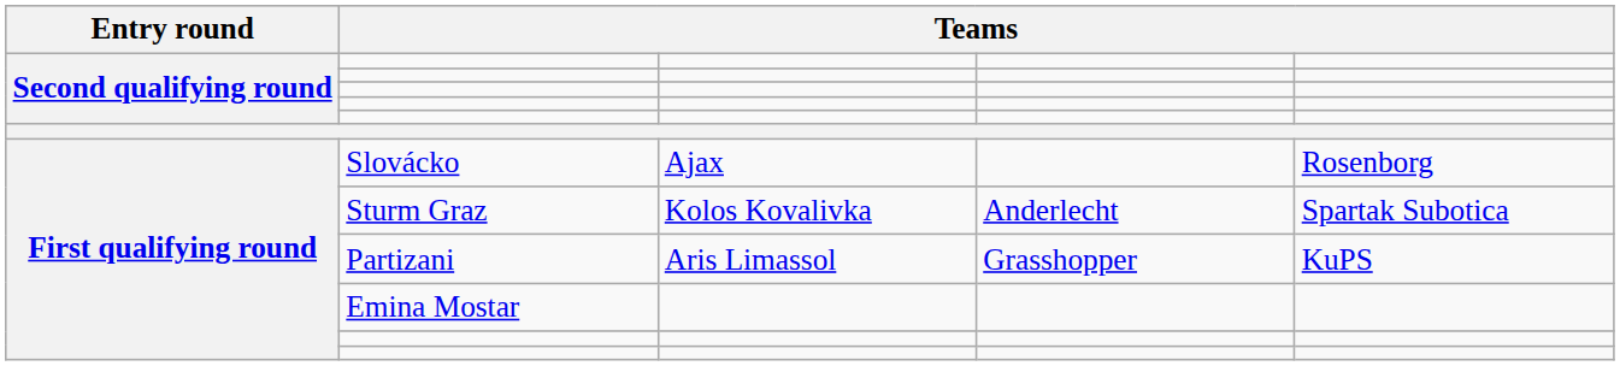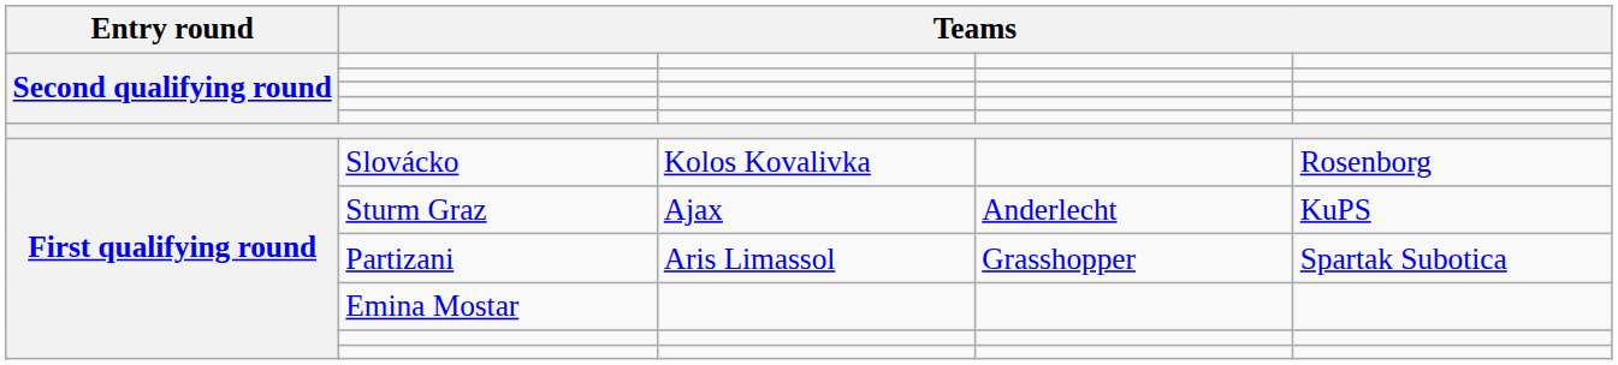 <table class="wikitable">
 <tr>
 <th>Entry round</th>
 <th colspan=4>Teams</th>
 </tr>
 <tr>
 <th rowspan=5><a href='#'>Second qualifying round</a></th>
 <td style="min-width:10em"> </td>
 <td style="min-width:10em"> </td>
 <td style="min-width:10em"> </td>
 <td style="min-width:10em"> </td>
 </tr>
 <tr>
 <td> </td>
 <td> </td>
 <td> </td>
 <td> </td>
 </tr>
 <tr>
 <td> </td>
 <td> </td>
 <td> </td>
 <td> </td>
 </tr>
 <tr>
 <td> </td>
 <td> </td>
 <td> </td>
 <td> </td>
 </tr>
 <tr>
 <td> </td>
 <td> </td>
 <td> </td>
 <td> </td>
 </tr>
 <tr>
 <th colspan=5></th>
 </tr>
 <tr>
 <th rowspan=6><a href='#'>First qualifying round</a></th>
 <td> <a href='#'>Slovácko</a> </td>
-<td> <a href='#'>Ajax</a> </td>
+<td> <a href='#'>Kolos Kovalivka</a> </td>
 <td> </td>
 <td> <a href='#'>Rosenborg</a> </td>
 </tr>
 <tr>
 <td> <a href='#'>Sturm Graz</a> </td>
-<td> <a href='#'>Kolos Kovalivka</a> </td>
+<td> <a href='#'>Ajax</a> </td>
 <td> <a href='#'>Anderlecht</a> </td>
-<td> <a href='#'>Spartak Subotica</a> </td>
+<td> <a href='#'>KuPS</a> </td>
 </tr>
 <tr>
 <td> <a href='#'>Partizani</a> </td>
 <td> <a href='#'>Aris Limassol</a> </td>
 <td> <a href='#'>Grasshopper</a> </td>
-<td> <a href='#'>KuPS</a> </td>
+<td> <a href='#'>Spartak Subotica</a> </td>
 </tr>
 <tr>
 <td> <a href='#'>Emina Mostar</a> </td>
 <td> </td>
 <td> </td>
 <td> </td>
 </tr>
 <tr>
 <td> </td>
 <td> </td>
 <td> </td>
 <td> </td>
 </tr>
 <tr>
 <td> </td>
 <td> </td>
 <td> </td>
 <td> </td>
 </tr>
 </table>
